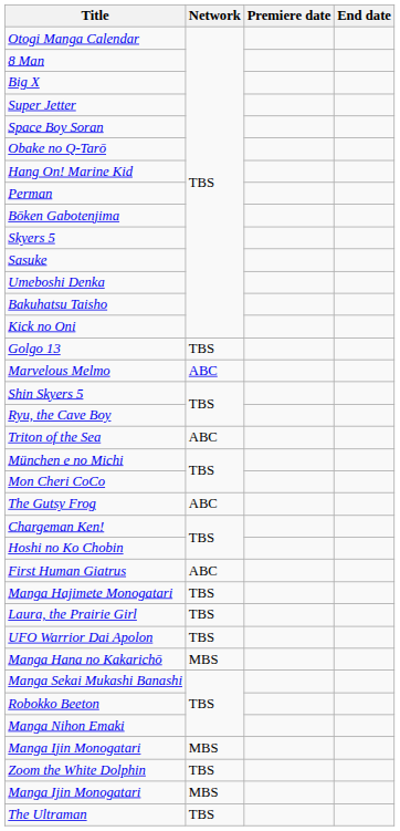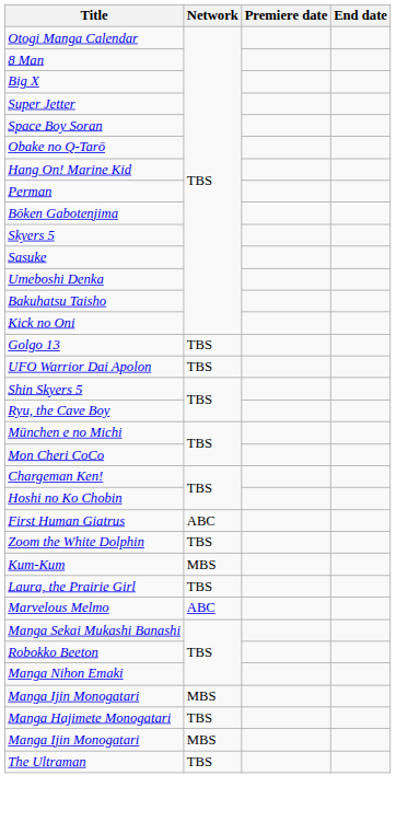 <table class="wikitable sortable">
 <tr>
 <th>Title</th>
 <th>Network</th>
 <th>Premiere date</th>
 <th>End date</th>
 </tr>
 <tr>
 <td><em><a href='#'>Otogi Manga Calendar</a></em></td>
 <td rowspan="14">TBS</td>
 <td></td>
 <td></td>
 </tr>
 <tr>
 <td><em><a href='#'>8 Man</a></em></td>
 <td></td>
 <td></td>
 </tr>
 <tr>
 <td><em><a href='#'>Big X</a></em></td>
 <td></td>
 <td></td>
 </tr>
 <tr>
 <td><em><a href='#'>Super Jetter</a></em></td>
 <td></td>
 <td></td>
 </tr>
 <tr>
 <td><em><a href='#'>Space Boy Soran</a></em></td>
 <td></td>
 <td></td>
 </tr>
 <tr>
 <td><em><a href='#'>Obake no Q-Tarō</a></em></td>
 <td></td>
 <td></td>
 </tr>
 <tr>
 <td><em><a href='#'>Hang On! Marine Kid</a></em></td>
 <td></td>
 <td></td>
 </tr>
 <tr>
 <td><em><a href='#'>Perman</a></em></td>
 <td></td>
 <td></td>
 </tr>
 <tr>
 <td><em><a href='#'>Bōken Gabotenjima</a></em></td>
 <td></td>
 <td></td>
 </tr>
 <tr>
 <td><em><a href='#'>Skyers 5</a></em></td>
 <td></td>
 <td></td>
 </tr>
 <tr>
 <td><em><a href='#'>Sasuke</a></em></td>
 <td></td>
 <td></td>
 </tr>
 <tr>
 <td><em><a href='#'>Umeboshi Denka</a></em></td>
 <td></td>
 <td></td>
 </tr>
 <tr>
 <td><em><a href='#'>Bakuhatsu Taisho</a></em></td>
 <td></td>
 <td></td>
 </tr>
 <tr>
 <td><em><a href='#'>Kick no Oni</a></em></td>
 <td></td>
 <td></td>
 </tr>
 <tr>
 <td><em><a href='#'>Golgo 13</a></em></td>
 <td>TBS</td>
 <td></td>
 <td></td>
 </tr>
 <tr>
-<td><em><a href='#'>Marvelous Melmo</a></em></td>
-<td><a href='#'>ABC</a></td>
+<td><em><a href='#'>UFO Warrior Dai Apolon</a></em></td>
+<td>TBS</td>
 <td></td>
 <td></td>
 </tr>
 <tr>
 <td><em><a href='#'>Shin Skyers 5</a></em></td>
 <td rowspan="2">TBS</td>
 <td></td>
 <td></td>
 </tr>
 <tr>
 <td><em><a href='#'>Ryu, the Cave Boy</a></em></td>
 <td></td>
 <td></td>
 </tr>
 <tr>
-<td><em><a href='#'>Triton of the Sea</a></em></td>
-<td>ABC</td>
-<td></td>
-<td></td>
-</tr>
-<tr>
 <td><em><a href='#'>München e no Michi</a></em></td>
 <td rowspan="2">TBS</td>
 <td></td>
 <td></td>
 </tr>
 <tr>
 <td><em><a href='#'>Mon Cheri CoCo</a></em></td>
-<td></td>
-<td></td>
-</tr>
-<tr>
-<td><em><a href='#'>The Gutsy Frog</a></em></td>
-<td>ABC</td>
 <td></td>
 <td></td>
 </tr>
 <tr>
 <td><em><a href='#'>Chargeman Ken!</a></em></td>
 <td rowspan="2">TBS</td>
 <td></td>
 <td></td>
 </tr>
 <tr>
 <td><em><a href='#'>Hoshi no Ko Chobin</a></em></td>
 <td></td>
 <td></td>
 </tr>
 <tr>
 <td><em><a href='#'>First Human Giatrus</a></em></td>
 <td>ABC</td>
 <td></td>
 <td></td>
 </tr>
 <tr>
-<td><em><a href='#'>Manga Hajimete Monogatari</a></em></td>
+<td><em><a href='#'>Zoom the White Dolphin</a></em></td>
 <td>TBS</td>
+<td></td>
+<td></td>
+</tr>
+<tr>
+<td><em><a href='#'>Kum-Kum</a></em></td>
+<td>MBS</td>
 <td></td>
 <td></td>
 </tr>
 <tr>
 <td><em><a href='#'>Laura, the Prairie Girl</a></em></td>
 <td>TBS</td>
 <td></td>
 <td></td>
 </tr>
 <tr>
-<td><em><a href='#'>UFO Warrior Dai Apolon</a></em></td>
-<td>TBS</td>
-<td></td>
-<td></td>
-</tr>
-<tr>
-<td><em><a href='#'>Manga Hana no Kakarichō</a></em></td>
-<td>MBS</td>
+<td><em><a href='#'>Marvelous Melmo</a></em></td>
+<td><a href='#'>ABC</a></td>
 <td></td>
 <td></td>
 </tr>
 <tr>
 <td><em><a href='#'>Manga Sekai Mukashi Banashi</a></em></td>
 <td rowspan="3">TBS</td>
 <td></td>
 <td></td>
 </tr>
 <tr>
 <td><em><a href='#'>Robokko Beeton</a></em></td>
 <td></td>
 <td></td>
 </tr>
 <tr>
 <td><em><a href='#'>Manga Nihon Emaki</a></em></td>
 <td></td>
 <td></td>
 </tr>
 <tr>
 <td><em><a href='#'>Manga Ijin Monogatari</a></em></td>
 <td>MBS</td>
 <td></td>
 <td></td>
 </tr>
 <tr>
-<td><em><a href='#'>Zoom the White Dolphin</a></em></td>
+<td><em><a href='#'>Manga Hajimete Monogatari</a></em></td>
 <td>TBS</td>
 <td></td>
 <td></td>
 </tr>
 <tr>
 <td><em><a href='#'>Manga Ijin Monogatari</a></em></td>
 <td>MBS</td>
 <td></td>
 <td></td>
 </tr>
 <tr>
 <td><em><a href='#'>The Ultraman</a></em></td>
 <td>TBS</td>
 <td></td>
 <td></td>
 </tr>
 </table>
